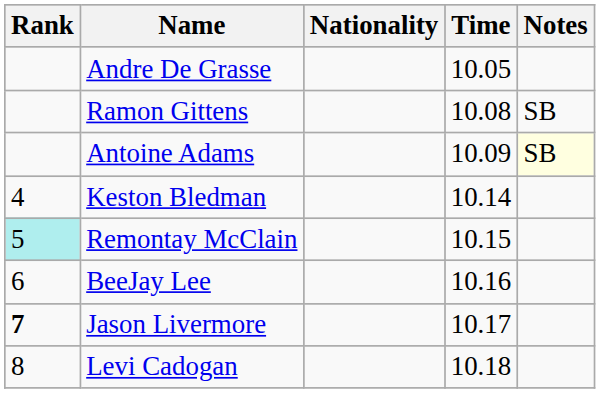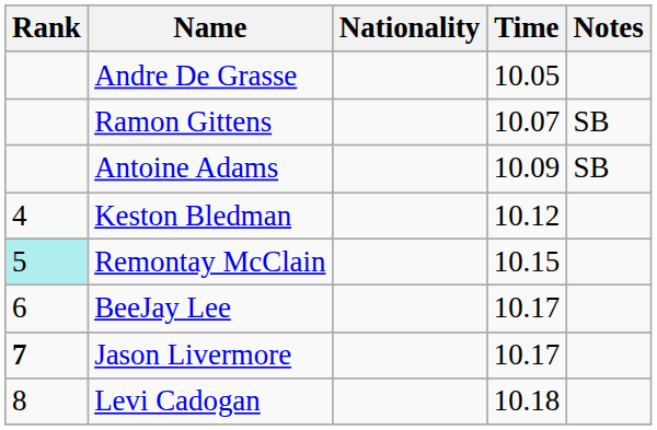 <table class="wikitable sortable">
 <tr>
 <th>Rank</th>
 <th>Name</th>
 <th>Nationality</th>
 <th>Time</th>
 <th>Notes</th>
 </tr>
 <tr>
 <td></td>
 <td><a href='#'>Andre De Grasse</a></td>
 <td></td>
 <td>10.05</td>
 <td></td>
 </tr>
 <tr>
 <td></td>
 <td><a href='#'>Ramon Gittens</a></td>
 <td></td>
-<td>10.08</td>
+<td>10.07</td>
 <td>SB</td>
 </tr>
 <tr>
 <td></td>
 <td><a href='#'>Antoine Adams</a></td>
 <td></td>
 <td>10.09</td>
-<td style="background: lightyellow;">SB</td>
+<td>SB</td>
 </tr>
 <tr>
 <td>4</td>
 <td><a href='#'>Keston Bledman</a></td>
 <td></td>
-<td>10.14</td>
+<td>10.12</td>
 <td></td>
 </tr>
 <tr>
 <td style="background: paleturquoise;">5</td>
 <td><a href='#'>Remontay McClain</a></td>
 <td></td>
 <td>10.15</td>
 <td></td>
 </tr>
 <tr>
 <td>6</td>
 <td><a href='#'>BeeJay Lee</a></td>
 <td></td>
-<td>10.16</td>
+<td>10.17</td>
 <td></td>
 </tr>
 <tr>
 <td><strong>7</strong></td>
 <td><a href='#'>Jason Livermore</a></td>
 <td></td>
 <td>10.17</td>
 <td></td>
 </tr>
 <tr>
 <td>8</td>
 <td><a href='#'>Levi Cadogan</a></td>
 <td></td>
 <td>10.18</td>
 <td></td>
 </tr>
 </table>
